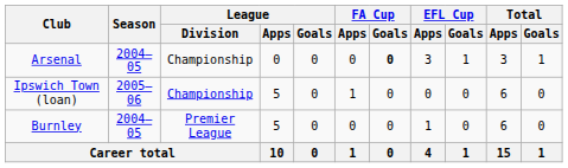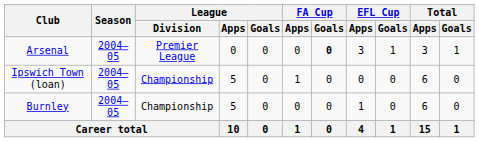 <table class="wikitable" style="text-align:center">
 <tr>
 <th rowspan="2">Club</th>
 <th rowspan="2">Season</th>
 <th colspan="3">League</th>
 <th colspan="2"><a href='#'>FA Cup</a></th>
 <th colspan="2"><a href='#'>EFL Cup</a></th>
 <th colspan="2">Total</th>
 </tr>
 <tr>
 <th>Division</th>
 <th>Apps</th>
 <th>Goals</th>
 <th>Apps</th>
 <th>Goals</th>
 <th>Apps</th>
 <th>Goals</th>
 <th>Apps</th>
 <th>Goals</th>
 </tr>
 <tr>
 <td><a href='#'>Arsenal</a></td>
 <td><a href='#'>2004–05</a></td>
-<td>Championship</td>
+<td><a href='#'>Premier League</a></td>
 <td>0</td>
 <td>0</td>
 <td>0</td>
 <td><strong>0</strong></td>
 <td>3</td>
 <td>1</td>
 <td>3</td>
 <td>1</td>
 </tr>
 <tr>
 <td><a href='#'>Ipswich Town</a> (loan)</td>
-<td><a href='#'>2005–06</a></td>
+<td><a href='#'>2004–05</a></td>
 <td><a href='#'>Championship</a></td>
 <td>5</td>
 <td>0</td>
 <td>1</td>
 <td>0</td>
 <td>0</td>
 <td>0</td>
 <td>6</td>
 <td>0</td>
 </tr>
 <tr>
 <td><a href='#'>Burnley</a></td>
 <td><a href='#'>2004–05</a></td>
-<td><a href='#'>Premier League</a></td>
+<td>Championship</td>
 <td>5</td>
 <td>0</td>
 <td>0</td>
 <td>0</td>
 <td>1</td>
 <td>0</td>
 <td>6</td>
 <td>0</td>
 </tr>
 <tr>
 <th colspan="3">Career total</th>
 <th>10</th>
 <th>0</th>
 <th>1</th>
 <th>0</th>
 <th>4</th>
 <th>1</th>
 <th>15</th>
 <th>1</th>
 </tr>
 </table>
